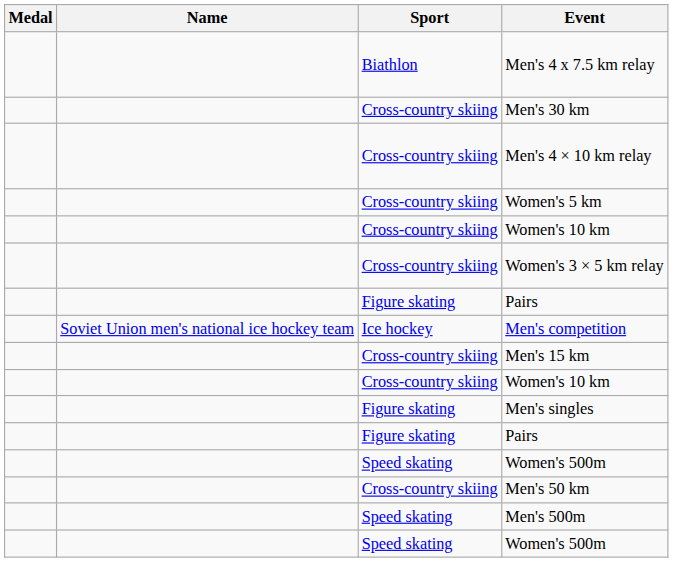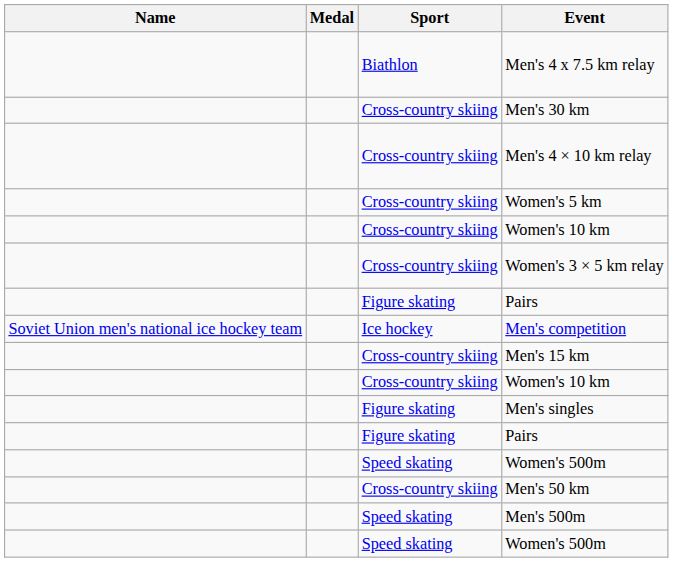 <table class="wikitable sortable" style="font-size:90%">
 <tr>
+<th>Name</th>
 <th>Medal</th>
-<th>Name</th>
 <th>Sport</th>
 <th>Event</th>
 </tr>
 <tr>
+<td> <br>  <br>  <br> </td>
 <td></td>
-<td> <br>  <br>  <br> </td>
 <td><a href='#'>Biathlon</a></td>
 <td>Men's 4 x 7.5 km relay</td>
 </tr>
 <tr>
 <td></td>
 <td></td>
 <td><a href='#'>Cross-country skiing</a></td>
 <td>Men's 30 km</td>
 </tr>
 <tr>
+<td> <br>  <br>  <br> </td>
 <td></td>
-<td> <br>  <br>  <br> </td>
 <td><a href='#'>Cross-country skiing</a></td>
 <td>Men's 4 × 10 km relay</td>
 </tr>
 <tr>
 <td></td>
 <td></td>
 <td><a href='#'>Cross-country skiing</a></td>
 <td>Women's 5 km</td>
 </tr>
 <tr>
 <td></td>
 <td></td>
 <td><a href='#'>Cross-country skiing</a></td>
 <td>Women's 10 km</td>
 </tr>
 <tr>
+<td> <br>  <br> </td>
 <td></td>
-<td> <br>  <br> </td>
 <td><a href='#'>Cross-country skiing</a></td>
 <td>Women's 3 × 5 km relay</td>
 </tr>
 <tr>
+<td> <br> </td>
 <td></td>
-<td> <br> </td>
 <td><a href='#'>Figure skating</a></td>
 <td>Pairs</td>
 </tr>
 <tr>
+<td><a href='#'>Soviet Union men's national ice hockey team</a><br></td>
 <td></td>
-<td><a href='#'>Soviet Union men's national ice hockey team</a><br></td>
 <td><a href='#'>Ice hockey</a></td>
 <td><a href='#'>Men's competition</a></td>
 </tr>
 <tr>
 <td></td>
 <td></td>
 <td><a href='#'>Cross-country skiing</a></td>
 <td>Men's 15 km</td>
 </tr>
 <tr>
 <td></td>
 <td></td>
 <td><a href='#'>Cross-country skiing</a></td>
 <td>Women's 10 km</td>
 </tr>
 <tr>
 <td></td>
 <td></td>
 <td><a href='#'>Figure skating</a></td>
 <td>Men's singles</td>
 </tr>
 <tr>
+<td> <br> </td>
 <td></td>
-<td> <br> </td>
 <td><a href='#'>Figure skating</a></td>
 <td>Pairs</td>
 </tr>
 <tr>
 <td></td>
 <td></td>
 <td><a href='#'>Speed skating</a></td>
 <td>Women's 500m</td>
 </tr>
 <tr>
 <td></td>
 <td></td>
 <td><a href='#'>Cross-country skiing</a></td>
 <td>Men's 50 km</td>
 </tr>
 <tr>
 <td></td>
 <td></td>
 <td><a href='#'>Speed skating</a></td>
 <td>Men's 500m</td>
 </tr>
 <tr>
 <td></td>
 <td></td>
 <td><a href='#'>Speed skating</a></td>
 <td>Women's 500m</td>
 </tr>
 </table>
